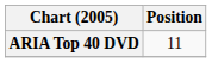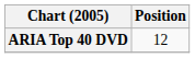 <table class="wikitable sortable plainrowheaders" style="text-align:center">
 <tr>
 <th scope="col">Chart (2005)</th>
 <th scope="col">Position</th>
 </tr>
 <tr>
 <th scope="row">ARIA Top 40 DVD</th>
-<td>11</td>
+<td>12</td>
 </tr>
 <tr>
 </tr>
 </table>
